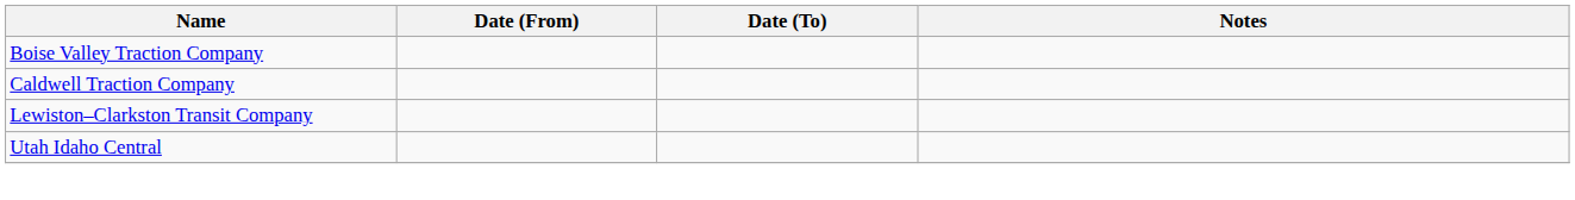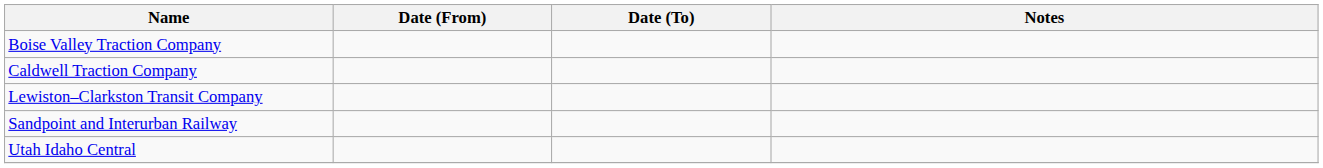 <table class="wikitable sortable" width=100%>
 <tr>
 <th width=15%>Name</th>
 <th width=10%>Date (From)</th>
 <th width=10%>Date (To)</th>
 <th class="unsortable" width=25%>Notes</th>
 </tr>
 <tr>
 <td><a href='#'>Boise Valley Traction Company</a></td>
 <td></td>
 <td></td>
 <td></td>
 </tr>
 <tr>
 <td><a href='#'>Caldwell Traction Company</a></td>
 <td></td>
 <td></td>
 <td></td>
 </tr>
 <tr>
 <td><a href='#'>Lewiston–Clarkston Transit Company</a></td>
 <td></td>
 <td></td>
 <td></td>
 </tr>
 <tr>
+<td><a href='#'>Sandpoint and Interurban Railway</a></td>
+<td></td>
+<td></td>
+<td></td>
+</tr>
+<tr>
 <td><a href='#'>Utah Idaho Central</a></td>
 <td></td>
 <td></td>
 <td></td>
 </tr>
 <tr>
 </tr>
 </table>
